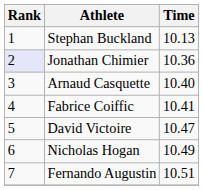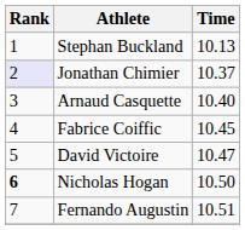 <table class="wikitable">
 <tr>
 <th>Rank</th>
 <th>Athlete</th>
 <th>Time</th>
 </tr>
 <tr>
 <td>1</td>
 <td>Stephan Buckland</td>
 <td>10.13</td>
 </tr>
 <tr>
 <td style="background: lavender;">2</td>
 <td>Jonathan Chimier</td>
-<td>10.36</td>
+<td>10.37</td>
 </tr>
 <tr>
 <td>3</td>
 <td>Arnaud Casquette</td>
 <td>10.40</td>
 </tr>
 <tr>
 <td>4</td>
 <td>Fabrice Coiffic</td>
-<td>10.41</td>
+<td>10.45</td>
 </tr>
 <tr>
 <td>5</td>
 <td>David Victoire</td>
 <td>10.47</td>
 </tr>
 <tr>
-<td>6</td>
+<td><strong>6</strong></td>
 <td>Nicholas Hogan</td>
-<td>10.49</td>
+<td>10.50</td>
 </tr>
 <tr>
 <td>7</td>
 <td>Fernando Augustin</td>
 <td>10.51</td>
 </tr>
 <tr>
 </tr>
 </table>
